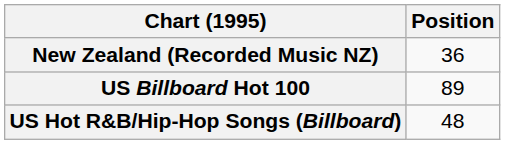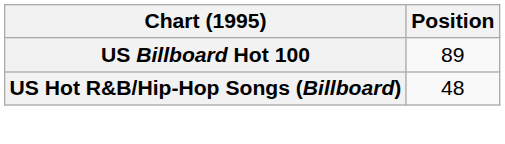 <table class="wikitable sortable plainrowheaders">
 <tr>
 <th>Chart (1995)</th>
 <th>Position</th>
-</tr>
-<tr>
-<th scope="row">New Zealand (Recorded Music NZ)</th>
-<td align="center">36</td>
 </tr>
 <tr>
 <th scope="row">US <em>Billboard</em> Hot 100</th>
 <td align="center">89</td>
 </tr>
 <tr>
 <th scope="row">US Hot R&B/Hip-Hop Songs (<em>Billboard</em>)</th>
 <td align="center">48</td>
 </tr>
 </table>
